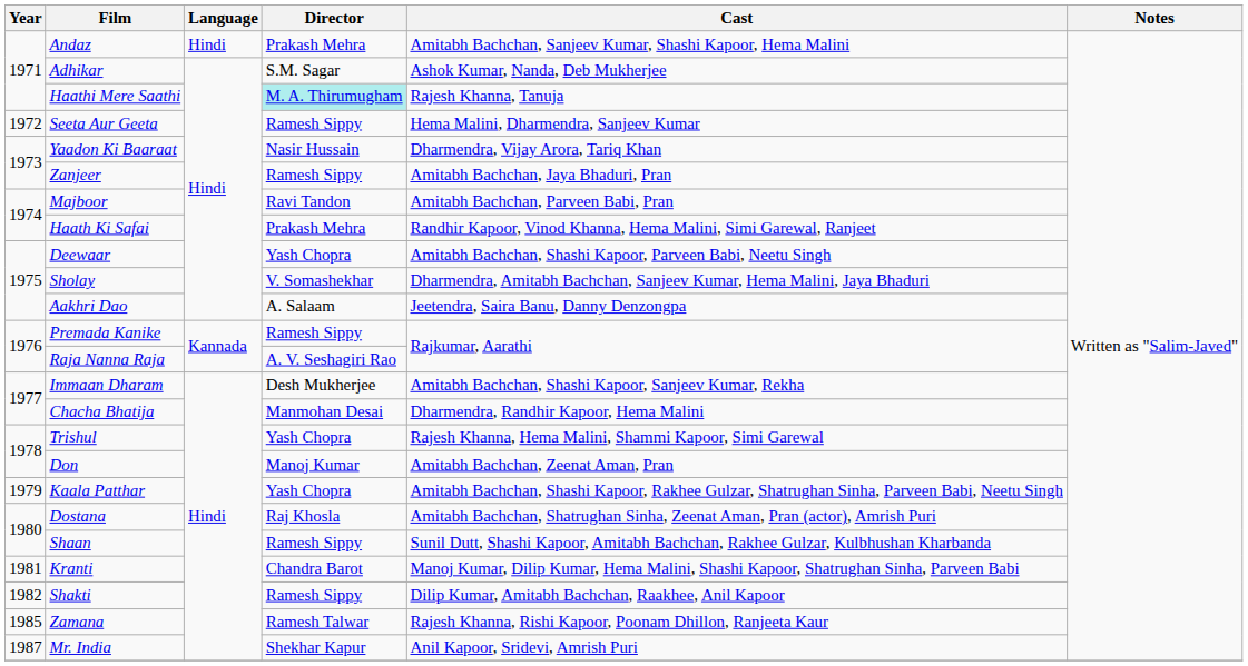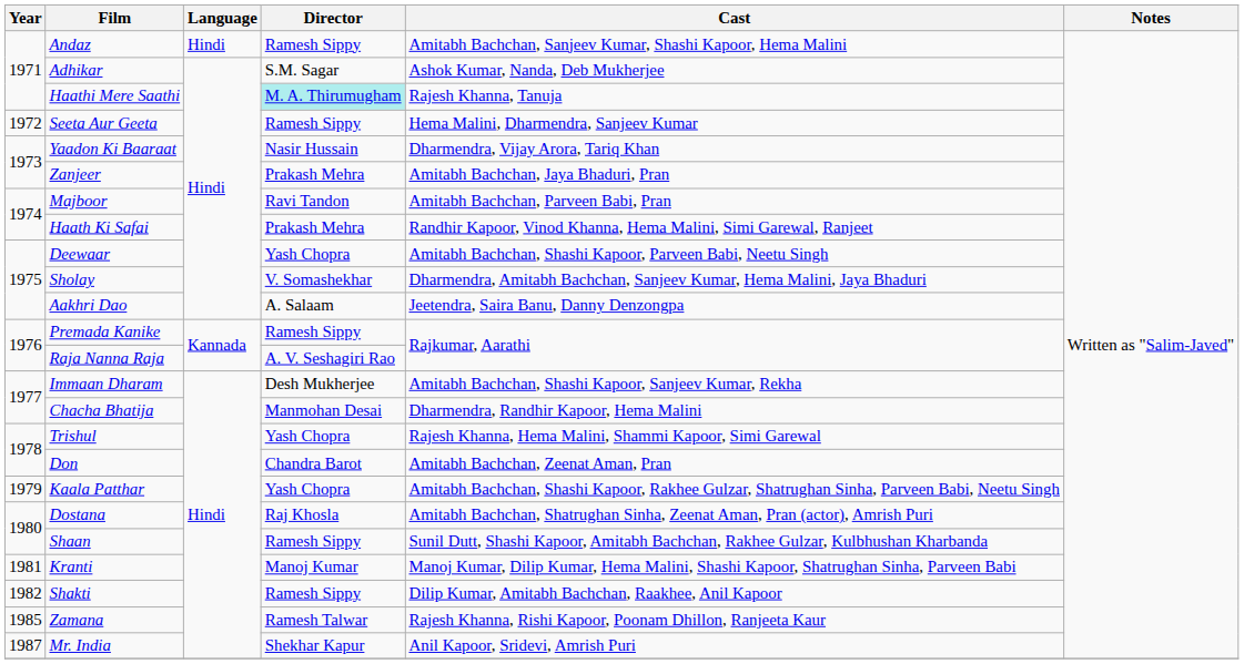 <table class="wikitable sortable">
 <tr>
 <th>Year</th>
 <th>Film</th>
 <th>Language</th>
 <th>Director</th>
 <th>Cast</th>
 <th>Notes</th>
 </tr>
 <tr>
 <td rowspan="3">1971</td>
 <td><em><a href='#'>Andaz</a></em></td>
 <td><a href='#'>Hindi</a></td>
-<td><a href='#'>Prakash Mehra</a></td>
+<td><a href='#'>Ramesh Sippy</a></td>
 <td><a href='#'>Amitabh Bachchan</a>, <a href='#'>Sanjeev Kumar</a>, <a href='#'>Shashi Kapoor</a>, <a href='#'>Hema Malini</a></td>
 <td rowspan="24">Written as "<a href='#'>Salim-Javed</a>"</td>
 </tr>
 <tr>
 <td><a href='#'><em>Adhikar</em></a></td>
 <td rowspan="10"><a href='#'>Hindi</a></td>
 <td>S.M. Sagar</td>
 <td><a href='#'>Ashok Kumar</a>, <a href='#'>Nanda</a>, <a href='#'>Deb Mukherjee</a></td>
 </tr>
 <tr>
 <td><em><a href='#'>Haathi Mere Saathi</a></em></td>
 <td style="background: paleturquoise;"><a href='#'>M. A. Thirumugham</a></td>
 <td><a href='#'>Rajesh Khanna</a>, <a href='#'>Tanuja</a></td>
 </tr>
 <tr>
 <td>1972</td>
 <td><em><a href='#'>Seeta Aur Geeta</a></em></td>
 <td><a href='#'>Ramesh Sippy</a></td>
 <td><a href='#'>Hema Malini</a>, <a href='#'>Dharmendra</a>, <a href='#'>Sanjeev Kumar</a></td>
 </tr>
 <tr>
 <td rowspan="2">1973</td>
 <td><em><a href='#'>Yaadon Ki Baaraat</a></em></td>
 <td><a href='#'>Nasir Hussain</a></td>
 <td><a href='#'>Dharmendra</a>, <a href='#'>Vijay Arora</a>, <a href='#'>Tariq Khan</a></td>
 </tr>
 <tr>
 <td><em><a href='#'>Zanjeer</a></em></td>
-<td><a href='#'>Ramesh Sippy</a></td>
+<td><a href='#'>Prakash Mehra</a></td>
 <td><a href='#'>Amitabh Bachchan</a>, <a href='#'>Jaya Bhaduri</a>, <a href='#'>Pran</a></td>
 </tr>
 <tr>
 <td rowspan="2">1974</td>
 <td><em><a href='#'>Majboor</a></em></td>
 <td><a href='#'>Ravi Tandon</a></td>
 <td><a href='#'>Amitabh Bachchan</a>, <a href='#'>Parveen Babi</a>, <a href='#'>Pran</a></td>
 </tr>
 <tr>
 <td><em><a href='#'>Haath Ki Safai</a></em></td>
 <td><a href='#'>Prakash Mehra</a></td>
 <td><a href='#'>Randhir Kapoor</a>, <a href='#'>Vinod Khanna</a>, <a href='#'>Hema Malini</a>, <a href='#'>Simi Garewal</a>, <a href='#'>Ranjeet</a></td>
 </tr>
 <tr>
 <td rowspan="3">1975</td>
 <td><em><a href='#'>Deewaar</a></em></td>
 <td><a href='#'>Yash Chopra</a></td>
 <td><a href='#'>Amitabh Bachchan</a>, <a href='#'>Shashi Kapoor</a>, <a href='#'>Parveen Babi</a>, <a href='#'>Neetu Singh</a></td>
 </tr>
 <tr>
 <td><em><a href='#'>Sholay</a></em></td>
 <td><a href='#'>V. Somashekhar</a></td>
 <td><a href='#'>Dharmendra</a>, <a href='#'>Amitabh Bachchan</a>, <a href='#'>Sanjeev Kumar</a>, <a href='#'>Hema Malini</a>, <a href='#'>Jaya Bhaduri</a></td>
 </tr>
 <tr>
 <td><em><a href='#'>Aakhri Dao</a></em></td>
 <td>A. Salaam</td>
 <td><a href='#'>Jeetendra</a>, <a href='#'>Saira Banu</a>, <a href='#'>Danny Denzongpa</a></td>
 </tr>
 <tr>
 <td rowspan="2">1976</td>
 <td><em><a href='#'>Premada Kanike</a></em></td>
 <td rowspan="2"><a href='#'>Kannada</a></td>
 <td><a href='#'>Ramesh Sippy</a></td>
 <td rowspan="2"><a href='#'>Rajkumar</a>, <a href='#'>Aarathi</a></td>
 </tr>
 <tr>
 <td><em><a href='#'>Raja Nanna Raja</a></em></td>
 <td><a href='#'>A. V. Seshagiri Rao</a></td>
 </tr>
 <tr>
 <td rowspan="2">1977</td>
 <td><em><a href='#'>Immaan Dharam</a></em></td>
 <td rowspan="11"><a href='#'>Hindi</a></td>
 <td>Desh Mukherjee</td>
 <td><a href='#'>Amitabh Bachchan</a>, <a href='#'>Shashi Kapoor</a>, <a href='#'>Sanjeev Kumar</a>, <a href='#'>Rekha</a></td>
 </tr>
 <tr>
 <td><em><a href='#'>Chacha Bhatija</a></em></td>
 <td><a href='#'>Manmohan Desai</a></td>
 <td><a href='#'>Dharmendra</a>, <a href='#'>Randhir Kapoor</a>, <a href='#'>Hema Malini</a></td>
 </tr>
 <tr>
 <td rowspan="2">1978</td>
 <td><em><a href='#'>Trishul</a></em></td>
 <td><a href='#'>Yash Chopra</a></td>
 <td><a href='#'>Rajesh Khanna</a>, <a href='#'>Hema Malini</a>, <a href='#'>Shammi Kapoor</a>, <a href='#'>Simi Garewal</a></td>
 </tr>
 <tr>
 <td><em><a href='#'>Don</a></em></td>
-<td><a href='#'>Manoj Kumar</a></td>
+<td><a href='#'>Chandra Barot</a></td>
 <td><a href='#'>Amitabh Bachchan</a>, <a href='#'>Zeenat Aman</a>, <a href='#'>Pran</a></td>
 </tr>
 <tr>
 <td>1979</td>
 <td><em><a href='#'>Kaala Patthar</a></em></td>
 <td><a href='#'>Yash Chopra</a></td>
 <td><a href='#'>Amitabh Bachchan</a>, <a href='#'>Shashi Kapoor</a>, <a href='#'>Rakhee Gulzar</a>, <a href='#'>Shatrughan Sinha</a>, <a href='#'>Parveen Babi</a>, <a href='#'>Neetu Singh</a></td>
 </tr>
 <tr>
 <td rowspan="2">1980</td>
 <td><em><a href='#'>Dostana</a></em></td>
 <td><a href='#'>Raj Khosla</a></td>
 <td><a href='#'>Amitabh Bachchan</a>, <a href='#'>Shatrughan Sinha</a>, <a href='#'>Zeenat Aman</a>, <a href='#'>Pran (actor)</a>, <a href='#'>Amrish Puri</a></td>
 </tr>
 <tr>
 <td><em><a href='#'>Shaan</a></em></td>
 <td><a href='#'>Ramesh Sippy</a></td>
 <td><a href='#'>Sunil Dutt</a>, <a href='#'>Shashi Kapoor</a>, <a href='#'>Amitabh Bachchan</a>, <a href='#'>Rakhee Gulzar</a>, <a href='#'>Kulbhushan Kharbanda</a></td>
 </tr>
 <tr>
 <td>1981</td>
 <td><em><a href='#'>Kranti</a></em></td>
-<td><a href='#'>Chandra Barot</a></td>
+<td><a href='#'>Manoj Kumar</a></td>
 <td><a href='#'>Manoj Kumar</a>, <a href='#'>Dilip Kumar</a>, <a href='#'>Hema Malini</a>, <a href='#'>Shashi Kapoor</a>, <a href='#'>Shatrughan Sinha</a>, <a href='#'>Parveen Babi</a></td>
 </tr>
 <tr>
 <td>1982</td>
 <td><em><a href='#'>Shakti</a></em></td>
 <td><a href='#'>Ramesh Sippy</a></td>
 <td><a href='#'>Dilip Kumar</a>, <a href='#'>Amitabh Bachchan</a>, <a href='#'>Raakhee</a>, <a href='#'>Anil Kapoor</a></td>
 </tr>
 <tr>
 <td>1985</td>
 <td><em><a href='#'>Zamana</a></em></td>
 <td><a href='#'>Ramesh Talwar</a></td>
 <td><a href='#'>Rajesh Khanna</a>, <a href='#'>Rishi Kapoor</a>, <a href='#'>Poonam Dhillon</a>, <a href='#'>Ranjeeta Kaur</a></td>
 </tr>
 <tr>
 <td>1987</td>
 <td><em><a href='#'>Mr. India</a></em></td>
 <td><a href='#'>Shekhar Kapur</a></td>
 <td><a href='#'>Anil Kapoor</a>, <a href='#'>Sridevi</a>, <a href='#'>Amrish Puri</a></td>
 </tr>
 <tr>
 </tr>
 </table>
